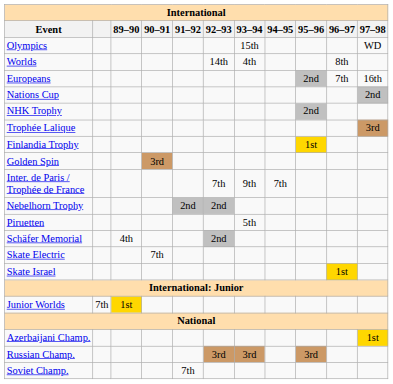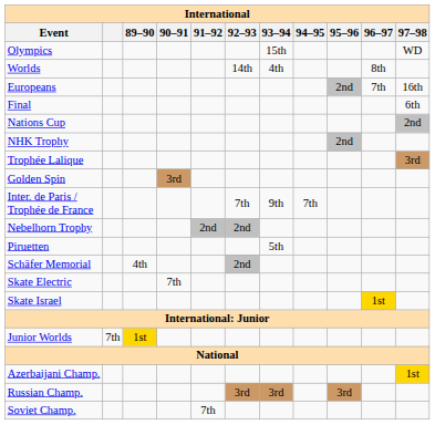 <table class="wikitable" style="text-align:center">
 <tr>
 <th style="background-color: #ffdead; " colspan=11 align=center>International</th>
 </tr>
 <tr>
 <th>Event</th>
 <th><br></th>
 <th>89–90<br></th>
 <th>90–91<br></th>
 <th>91–92<br></th>
 <th>92–93<br></th>
 <th>93–94<br></th>
 <th>94–95<br></th>
 <th>95–96<br></th>
 <th>96–97<br></th>
 <th>97–98<br></th>
 </tr>
 <tr>
 <td align=left><a href='#'>Olympics</a></td>
 <td></td>
 <td></td>
 <td></td>
 <td></td>
 <td></td>
 <td>15th</td>
 <td></td>
 <td></td>
 <td></td>
 <td>WD</td>
 </tr>
 <tr>
 <td align=left><a href='#'>Worlds</a></td>
 <td></td>
 <td></td>
 <td></td>
 <td></td>
 <td>14th</td>
 <td>4th</td>
 <td></td>
 <td></td>
 <td>8th</td>
 <td></td>
 </tr>
 <tr>
 <td align=left><a href='#'>Europeans</a></td>
 <td></td>
 <td></td>
 <td></td>
 <td></td>
 <td></td>
 <td></td>
 <td></td>
 <td bgcolor=silver>2nd</td>
 <td>7th</td>
 <td>16th</td>
 </tr>
 <tr>
+<td align=left> <a href='#'>Final</a></td>
+<td></td>
+<td></td>
+<td></td>
+<td></td>
+<td></td>
+<td></td>
+<td></td>
+<td></td>
+<td></td>
+<td>6th</td>
+</tr>
+<tr>
 <td align=left> <a href='#'>Nations Cup</a></td>
 <td></td>
 <td></td>
 <td></td>
 <td></td>
 <td></td>
 <td></td>
 <td></td>
 <td></td>
 <td></td>
 <td bgcolor=silver>2nd</td>
 </tr>
 <tr>
 <td align=left> <a href='#'>NHK Trophy</a></td>
 <td></td>
 <td></td>
 <td></td>
 <td></td>
 <td></td>
 <td></td>
 <td></td>
 <td bgcolor=silver>2nd</td>
 <td></td>
 <td></td>
 </tr>
 <tr>
 <td align=left> <a href='#'>Trophée Lalique</a></td>
 <td></td>
 <td></td>
 <td></td>
 <td></td>
 <td></td>
 <td></td>
 <td></td>
 <td></td>
 <td></td>
 <td bgcolor=cc9966>3rd</td>
-</tr>
-<tr>
-<td align=left><a href='#'>Finlandia Trophy</a></td>
-<td></td>
-<td></td>
-<td></td>
-<td></td>
-<td></td>
-<td></td>
-<td></td>
-<td bgcolor=gold>1st</td>
-<td></td>
-<td></td>
 </tr>
 <tr>
 <td align=left><a href='#'>Golden Spin</a></td>
 <td></td>
 <td></td>
 <td bgcolor=cc9966>3rd</td>
 <td></td>
 <td></td>
 <td></td>
 <td></td>
 <td></td>
 <td></td>
 <td></td>
 </tr>
 <tr>
 <td align=left><a href='#'>Inter. de Paris /<br>Trophée de France</a></td>
 <td></td>
 <td></td>
 <td></td>
 <td></td>
 <td>7th</td>
 <td>9th</td>
 <td>7th</td>
 <td></td>
 <td></td>
 <td></td>
 </tr>
 <tr>
 <td align=left><a href='#'>Nebelhorn Trophy</a></td>
 <td></td>
 <td></td>
 <td></td>
 <td bgcolor=silver>2nd</td>
 <td bgcolor=silver>2nd</td>
 <td></td>
 <td></td>
 <td></td>
 <td></td>
 <td></td>
 </tr>
 <tr>
 <td align=left><a href='#'>Piruetten</a></td>
 <td></td>
 <td></td>
 <td></td>
 <td></td>
 <td></td>
 <td>5th</td>
 <td></td>
 <td></td>
 <td></td>
 <td></td>
 </tr>
 <tr>
 <td align=left><a href='#'>Schäfer Memorial</a></td>
 <td></td>
 <td>4th</td>
 <td></td>
 <td></td>
 <td bgcolor=silver>2nd</td>
 <td></td>
 <td></td>
 <td></td>
 <td></td>
 <td></td>
 </tr>
 <tr>
 <td align=left><a href='#'>Skate Electric</a></td>
 <td></td>
 <td></td>
 <td>7th</td>
 <td></td>
 <td></td>
 <td></td>
 <td></td>
 <td></td>
 <td></td>
 <td></td>
 </tr>
 <tr>
 <td align=left><a href='#'>Skate Israel</a></td>
 <td></td>
 <td></td>
 <td></td>
 <td></td>
 <td></td>
 <td></td>
 <td></td>
 <td></td>
 <td bgcolor=gold>1st</td>
 <td></td>
 </tr>
 <tr>
 <th style="background-color: #ffdead; " colspan=11 align=center>International: Junior</th>
 </tr>
 <tr>
 <td align=left><a href='#'>Junior Worlds</a></td>
 <td>7th</td>
 <td bgcolor=gold>1st</td>
 <td></td>
 <td></td>
 <td></td>
 <td></td>
 <td></td>
 <td></td>
 <td></td>
 <td></td>
 </tr>
 <tr>
 <th style="background-color: #ffdead; " colspan=11 align=center>National</th>
 </tr>
 <tr>
 <td align=left><a href='#'>Azerbaijani Champ.</a></td>
 <td></td>
 <td></td>
 <td></td>
 <td></td>
 <td></td>
 <td></td>
 <td></td>
 <td></td>
 <td></td>
 <td bgcolor=gold>1st</td>
 </tr>
 <tr>
 <td align=left><a href='#'>Russian Champ.</a></td>
 <td></td>
 <td></td>
 <td></td>
 <td></td>
 <td bgcolor=cc9966>3rd</td>
 <td bgcolor=cc9966>3rd</td>
 <td></td>
 <td bgcolor=cc9966>3rd</td>
 <td></td>
 <td></td>
 </tr>
 <tr>
 <td align=left><a href='#'>Soviet Champ.</a></td>
 <td></td>
 <td></td>
 <td></td>
 <td>7th</td>
 <td></td>
 <td></td>
 <td></td>
 <td></td>
 <td></td>
 <td></td>
 </tr>
 </table>
